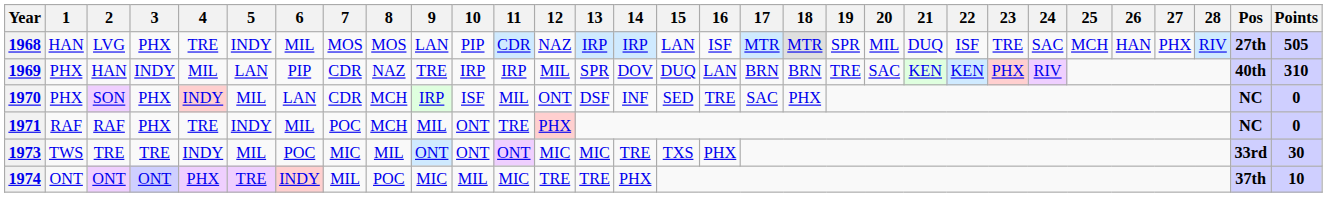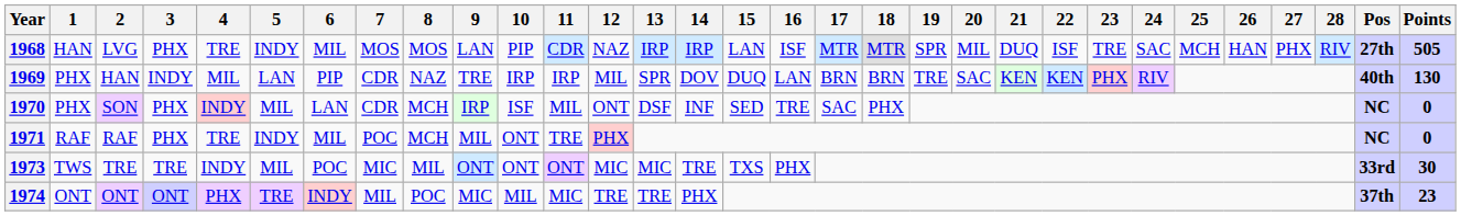 <table class="wikitable" style="text-align:center; font-size:90%">
 <tr>
 <th>Year</th>
 <th>1</th>
 <th>2</th>
 <th>3</th>
 <th>4</th>
 <th>5</th>
 <th>6</th>
 <th>7</th>
 <th>8</th>
 <th>9</th>
 <th>10</th>
 <th>11</th>
 <th>12</th>
 <th>13</th>
 <th>14</th>
 <th>15</th>
 <th>16</th>
 <th>17</th>
 <th>18</th>
 <th>19</th>
 <th>20</th>
 <th>21</th>
 <th>22</th>
 <th>23</th>
 <th>24</th>
 <th>25</th>
 <th>26</th>
 <th>27</th>
 <th>28</th>
 <th>Pos</th>
 <th>Points</th>
 </tr>
 <tr>
 <th><a href='#'>1968</a></th>
 <td><a href='#'>HAN</a><br><small> </small></td>
 <td><a href='#'>LVG</a><br><small> </small></td>
 <td><a href='#'>PHX</a><br><small> </small></td>
 <td><a href='#'>TRE</a><br><small> </small></td>
 <td><a href='#'>INDY</a><br><small> </small></td>
 <td><a href='#'>MIL</a><br><small> </small></td>
 <td><a href='#'>MOS</a><br><small> </small></td>
 <td><a href='#'>MOS</a><br><small> </small></td>
 <td><a href='#'>LAN</a></td>
 <td><a href='#'>PIP</a><br></td>
 <td style="background:#CFEAFF;"><a href='#'>CDR</a><br></td>
 <td><a href='#'>NAZ</a></td>
 <td style="background:#CFEAFF;"><a href='#'>IRP</a><br></td>
 <td style="background:#CFEAFF;"><a href='#'>IRP</a><br></td>
 <td><a href='#'>LAN</a></td>
 <td><a href='#'>ISF</a><br><small> </small></td>
 <td style="background:#CFEAFF;"><a href='#'>MTR</a><br></td>
 <td style="background:#DFDFDF;"><a href='#'>MTR</a><br></td>
 <td><a href='#'>SPR</a></td>
 <td><a href='#'>MIL</a><br><small> </small></td>
 <td><a href='#'>DUQ</a></td>
 <td><a href='#'>ISF</a></td>
 <td><a href='#'>TRE</a></td>
 <td><a href='#'>SAC</a></td>
 <td><a href='#'>MCH</a></td>
 <td><a href='#'>HAN</a><br><small> </small></td>
 <td><a href='#'>PHX</a></td>
 <td style="background:#CFEAFF;"><a href='#'>RIV</a><br></td>
 <th style="background:#CFCFFF;">27th</th>
 <th style="background:#CFCFFF;">505</th>
 </tr>
 <tr>
 <th><a href='#'>1969</a></th>
 <td><a href='#'>PHX</a><br><small> </small></td>
 <td><a href='#'>HAN</a><br><small> </small></td>
 <td><a href='#'>INDY</a><br><small> </small></td>
 <td><a href='#'>MIL</a><br><small> </small></td>
 <td><a href='#'>LAN</a><br><small> </small></td>
 <td><a href='#'>PIP</a></td>
 <td><a href='#'>CDR</a><br><small> </small></td>
 <td><a href='#'>NAZ</a></td>
 <td><a href='#'>TRE</a><br><small> </small></td>
 <td><a href='#'>IRP</a><br><small></small></td>
 <td><a href='#'>IRP</a><br><small> </small></td>
 <td><a href='#'>MIL</a><br><small> </small></td>
 <td><a href='#'>SPR</a><br><small> </small></td>
 <td><a href='#'>DOV</a><br><small> </small></td>
 <td><a href='#'>DUQ</a><br><small> </small></td>
 <td><a href='#'>LAN</a></td>
 <td><a href='#'>BRN</a><br><small> </small></td>
 <td><a href='#'>BRN</a><br><small> </small></td>
 <td><a href='#'>TRE</a><br><small> </small></td>
 <td><a href='#'>SAC</a><br><small> </small></td>
 <td style="background:#DFFFDF;"><a href='#'>KEN</a><br></td>
 <td style="background:#CFEAFF;"><a href='#'>KEN</a><br></td>
 <td style="background:#FFCFCF;"><a href='#'>PHX</a><br></td>
 <td style="background:#EFCFFF;"><a href='#'>RIV</a><br></td>
 <td colspan=4></td>
 <th style="background:#CFCFFF;">40th</th>
-<th style="background:#CFCFFF;">310</th>
+<th style="background:#CFCFFF;">130</th>
 </tr>
 <tr>
 <th><a href='#'>1970</a></th>
 <td><a href='#'>PHX</a></td>
 <td style="background:#EFCFFF;"><a href='#'>SON</a><br></td>
 <td><a href='#'>PHX</a><br><small> </small></td>
 <td style="background:#FFCFCF;"><a href='#'>INDY</a><br></td>
 <td><a href='#'>MIL</a></td>
 <td><a href='#'>LAN</a></td>
 <td><a href='#'>CDR</a></td>
 <td><a href='#'>MCH</a></td>
 <td style="background:#DFFFDF;"><a href='#'>IRP</a><br></td>
 <td><a href='#'>ISF</a></td>
 <td><a href='#'>MIL</a></td>
 <td><a href='#'>ONT</a></td>
 <td><a href='#'>DSF</a></td>
 <td><a href='#'>INF</a></td>
 <td><a href='#'>SED</a></td>
 <td><a href='#'>TRE</a></td>
 <td><a href='#'>SAC</a></td>
 <td><a href='#'>PHX</a></td>
 <td colspan=10></td>
 <th style="background:#CFCFFF;">NC</th>
 <th style="background:#CFCFFF;">0</th>
 </tr>
 <tr>
 <th><a href='#'>1971</a></th>
 <td><a href='#'>RAF</a></td>
 <td><a href='#'>RAF</a></td>
 <td><a href='#'>PHX</a></td>
 <td><a href='#'>TRE</a></td>
 <td><a href='#'>INDY</a></td>
 <td><a href='#'>MIL</a></td>
 <td><a href='#'>POC</a></td>
 <td><a href='#'>MCH</a></td>
 <td><a href='#'>MIL</a></td>
 <td><a href='#'>ONT</a></td>
 <td><a href='#'>TRE</a></td>
 <td style="background:#FFCFCF;"><a href='#'>PHX</a><br></td>
 <td colspan=16></td>
 <th style="background:#CFCFFF;">NC</th>
 <th style="background:#CFCFFF;">0</th>
 </tr>
 <tr>
 <th><a href='#'>1973</a></th>
 <td><a href='#'>TWS</a></td>
 <td><a href='#'>TRE</a></td>
 <td><a href='#'>TRE</a></td>
 <td><a href='#'>INDY</a></td>
 <td><a href='#'>MIL</a></td>
 <td><a href='#'>POC</a></td>
 <td><a href='#'>MIC</a></td>
 <td><a href='#'>MIL</a></td>
 <td style="background:#CFEAFF;"><a href='#'>ONT</a><br></td>
 <td><a href='#'>ONT</a></td>
 <td style="background:#EFCFFF;"><a href='#'>ONT</a><br></td>
 <td><a href='#'>MIC</a></td>
 <td><a href='#'>MIC</a></td>
 <td><a href='#'>TRE</a></td>
 <td><a href='#'>TXS</a></td>
 <td><a href='#'>PHX</a></td>
 <td colspan=12></td>
 <th style="background:#CFCFFF;">33rd</th>
 <th style="background:#CFCFFF;">30</th>
 </tr>
 <tr>
 <th><a href='#'>1974</a></th>
 <td><a href='#'>ONT</a></td>
 <td style="background:#EFCFFF;"><a href='#'>ONT</a><br></td>
 <td style="background:#CFCFFF;"><a href='#'>ONT</a><br></td>
 <td style="background:#EFCFFF;"><a href='#'>PHX</a><br></td>
 <td style="background:#EFCFFF;"><a href='#'>TRE</a><br></td>
 <td style="background:#FFCFCF;"><a href='#'>INDY</a><br></td>
 <td><a href='#'>MIL</a></td>
 <td><a href='#'>POC</a></td>
 <td><a href='#'>MIC</a></td>
 <td><a href='#'>MIL</a></td>
 <td><a href='#'>MIC</a></td>
 <td><a href='#'>TRE</a></td>
 <td><a href='#'>TRE</a></td>
 <td><a href='#'>PHX</a></td>
 <td colspan=14></td>
 <th style="background:#CFCFFF;">37th</th>
-<th style="background:#CFCFFF;">10</th>
+<th style="background:#CFCFFF;">23</th>
 </tr>
 </table>
